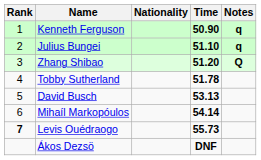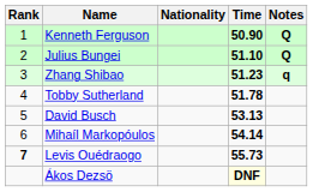 <table class="wikitable sortable" style="text-align:center">
 <tr>
 <th>Rank</th>
 <th>Name</th>
 <th>Nationality</th>
 <th>Time</th>
 <th>Notes</th>
 </tr>
 <tr bgcolor=ccffcc>
 <td>1</td>
 <td align=left><a href='#'>Kenneth Ferguson</a></td>
 <td align=left></td>
 <td><strong>50.90</strong></td>
-<td><strong>q</strong></td>
+<td><strong>Q</strong></td>
 </tr>
 <tr bgcolor=ccffcc>
 <td>2</td>
 <td align=left><a href='#'>Julius Bungei</a></td>
 <td align=left></td>
 <td><strong>51.10</strong></td>
-<td><strong>q</strong></td>
+<td><strong>Q</strong></td>
 </tr>
 <tr bgcolor=ddffdd>
 <td>3</td>
 <td align=left><a href='#'>Zhang Shibao</a></td>
 <td align=left></td>
-<td><strong>51.20</strong></td>
-<td><strong>Q</strong></td>
+<td><strong>51.23</strong></td>
+<td><strong>q</strong></td>
 </tr>
 <tr>
 <td>4</td>
 <td align=left><a href='#'>Tobby Sutherland</a></td>
 <td align=left></td>
 <td><strong>51.78</strong></td>
 <td></td>
 </tr>
 <tr>
 <td>5</td>
 <td align=left><a href='#'>David Busch</a></td>
 <td align=left></td>
 <td><strong>53.13</strong></td>
 <td></td>
 </tr>
 <tr>
 <td>6</td>
 <td align=left><a href='#'>Mihaíl Markopóulos</a></td>
 <td align=left></td>
 <td><strong>54.14</strong></td>
 <td></td>
 </tr>
 <tr>
 <td><strong>7</strong></td>
 <td align=left><a href='#'>Levis Ouédraogo</a></td>
 <td align=left></td>
 <td><strong>55.73</strong></td>
 <td></td>
 </tr>
 <tr>
 <td></td>
 <td align=left><a href='#'>Ákos Dezsö</a></td>
 <td align=left></td>
-<td><strong>DNF</strong></td>
+<td style="background: lightyellow;"><strong>DNF</strong></td>
 <td></td>
 </tr>
 </table>
